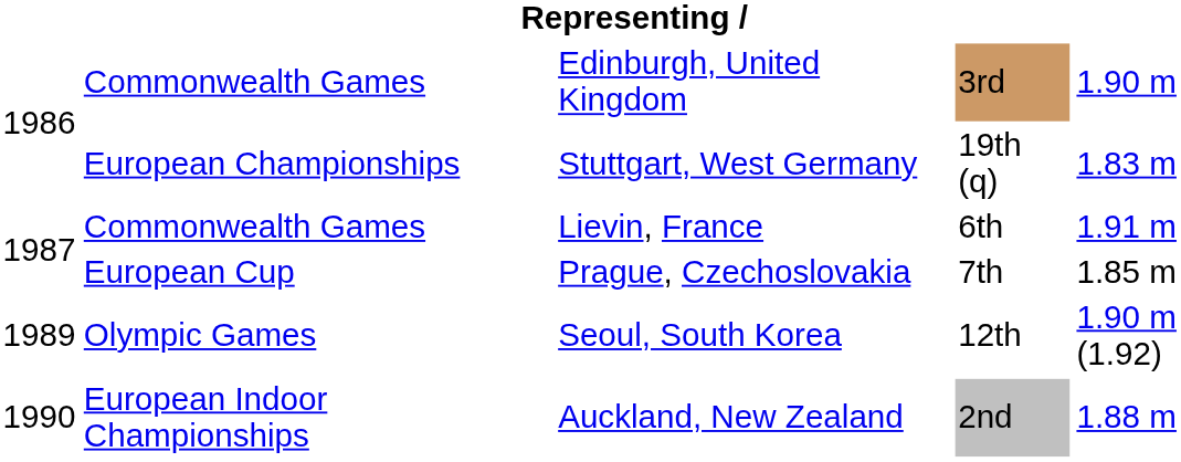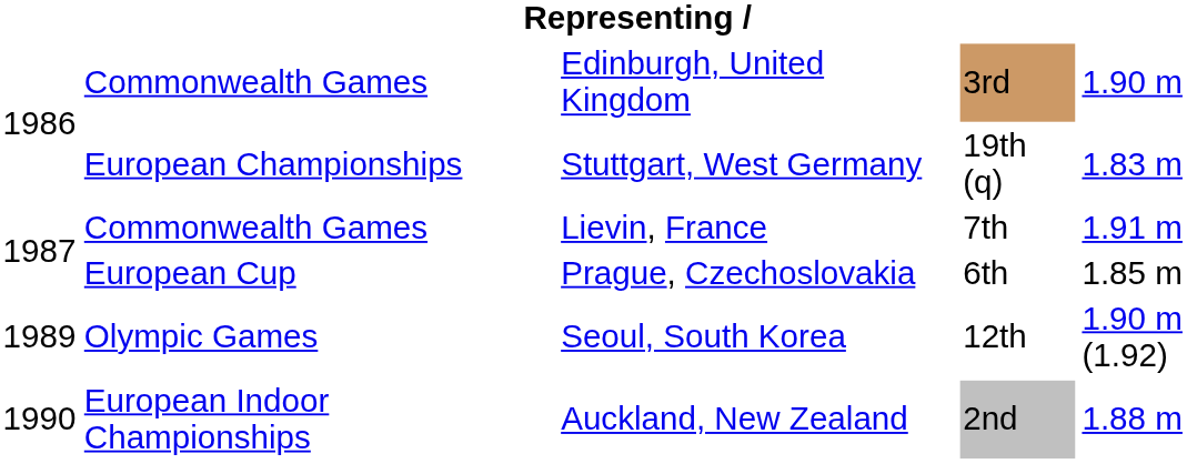 <table>
 <tr>
 <th colspan="6">Representing  / </th>
 </tr>
 <tr>
 <td rowspan=2>1986</td>
 <td><a href='#'>Commonwealth Games</a></td>
 <td><a href='#'>Edinburgh, United Kingdom</a></td>
 <td bgcolor="cc9966">3rd</td>
 <td><a href='#'>1.90 m</a></td>
 </tr>
 <tr>
 <td><a href='#'>European Championships</a></td>
 <td><a href='#'>Stuttgart, West Germany</a></td>
 <td>19th (q)</td>
 <td><a href='#'>1.83 m</a></td>
 </tr>
 <tr>
 <td rowspan=2>1987</td>
 <td><a href='#'>Commonwealth Games</a></td>
 <td><a href='#'>Lievin</a>, <a href='#'>France</a></td>
-<td>6th</td>
+<td>7th</td>
 <td><a href='#'>1.91 m</a></td>
 </tr>
 <tr>
 <td><a href='#'>European Cup</a></td>
 <td><a href='#'>Prague</a>, <a href='#'>Czechoslovakia</a></td>
-<td>7th</td>
+<td>6th</td>
 <td>1.85 m</td>
 </tr>
 <tr>
 <td>1989</td>
 <td><a href='#'>Olympic Games</a></td>
 <td><a href='#'>Seoul, South Korea</a></td>
 <td>12th</td>
 <td><a href='#'>1.90 m</a> (1.92)</td>
 </tr>
 <tr>
 <td>1990</td>
 <td><a href='#'>European Indoor Championships</a></td>
 <td><a href='#'>Auckland, New Zealand</a></td>
 <td bgcolor="silver">2nd</td>
 <td><a href='#'>1.88 m</a></td>
 </tr>
 </table>
